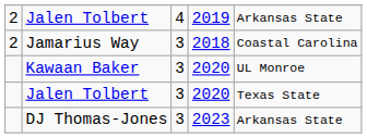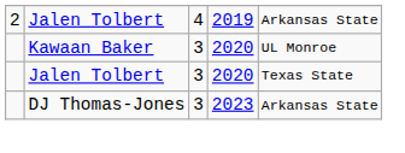 <table class="wikitable">
 <tr>
 </tr>
 <tr>
 <td>2</td>
 <td><a href='#'>Jalen Tolbert</a></td>
 <td>4</td>
 <td><a href='#'>2019</a></td>
 <td style="font-size:80%;">Arkansas State</td>
-</tr>
-<tr>
-<td>2</td>
-<td>Jamarius Way</td>
-<td>3</td>
-<td><a href='#'>2018</a></td>
-<td style="font-size:80%;">Coastal Carolina</td>
 </tr>
 <tr>
 <td></td>
 <td><a href='#'>Kawaan Baker</a></td>
 <td>3</td>
 <td><a href='#'>2020</a></td>
 <td style="font-size:80%;">UL Monroe</td>
 </tr>
 <tr>
 <td></td>
 <td><a href='#'>Jalen Tolbert</a></td>
 <td>3</td>
 <td><a href='#'>2020</a></td>
 <td style="font-size:80%;">Texas State</td>
 </tr>
 <tr>
 <td></td>
 <td>DJ Thomas-Jones</td>
 <td>3</td>
 <td><a href='#'>2023</a></td>
 <td style="font-size:80%;">Arkansas State</td>
 </tr>
 </table>
